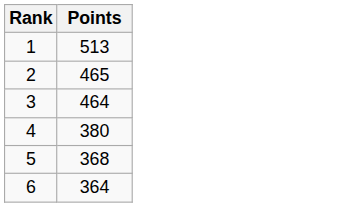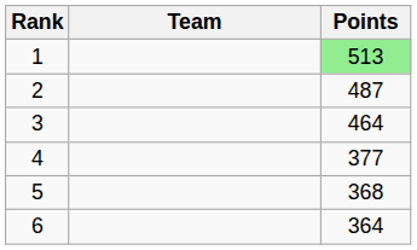 <table class="wikitable" style="text-align:center;">
 <tr>
 <th width=40>Rank</th>
+<th width=180>Team</th>
 <th width=60>Points</th>
 </tr>
 <tr>
 <td>1</td>
-<td>513</td>
+<td align=left></td>
+<td style="background: lightgreen;">513</td>
 </tr>
 <tr>
 <td>2</td>
-<td>465</td>
+<td align=left></td>
+<td>487</td>
 </tr>
 <tr>
 <td>3</td>
+<td align=left></td>
 <td>464</td>
 </tr>
 <tr>
 <td>4</td>
-<td>380</td>
+<td align=left></td>
+<td>377</td>
 </tr>
 <tr>
 <td>5</td>
+<td align=left></td>
 <td>368</td>
 </tr>
 <tr>
 <td>6</td>
+<td align=left></td>
 <td>364</td>
 </tr>
 </table>
